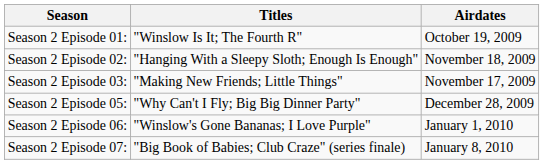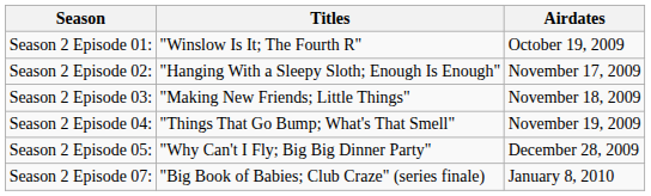 <table class="wikitable collapsible sortable">
 <tr>
 <th>Season</th>
 <th>Titles</th>
 <th>Airdates</th>
 </tr>
 <tr>
 <td>Season 2 Episode 01:</td>
 <td>"Winslow Is It; The Fourth R"</td>
 <td>October 19, 2009</td>
 </tr>
 <tr>
 <td>Season 2 Episode 02:</td>
 <td>"Hanging With a Sleepy Sloth; Enough Is Enough"</td>
-<td>November 18, 2009</td>
+<td>November 17, 2009</td>
 </tr>
 <tr>
 <td>Season 2 Episode 03:</td>
 <td>"Making New Friends; Little Things"</td>
-<td>November 17, 2009</td>
+<td>November 18, 2009</td>
+</tr>
+<tr>
+<td>Season 2 Episode 04:</td>
+<td>"Things That Go Bump; What's That Smell"</td>
+<td>November 19, 2009</td>
 </tr>
 <tr>
 <td>Season 2 Episode 05:</td>
 <td>"Why Can't I Fly; Big Big Dinner Party"</td>
 <td>December 28, 2009</td>
 </tr>
 <tr>
-<td>Season 2 Episode 06:</td>
-<td>"Winslow's Gone Bananas; I Love Purple"</td>
-<td>January 1, 2010</td>
-</tr>
-<tr>
 <td>Season 2 Episode 07:</td>
 <td>"Big Book of Babies; Club Craze" (series finale)</td>
 <td>January 8, 2010</td>
 </tr>
 </table>
